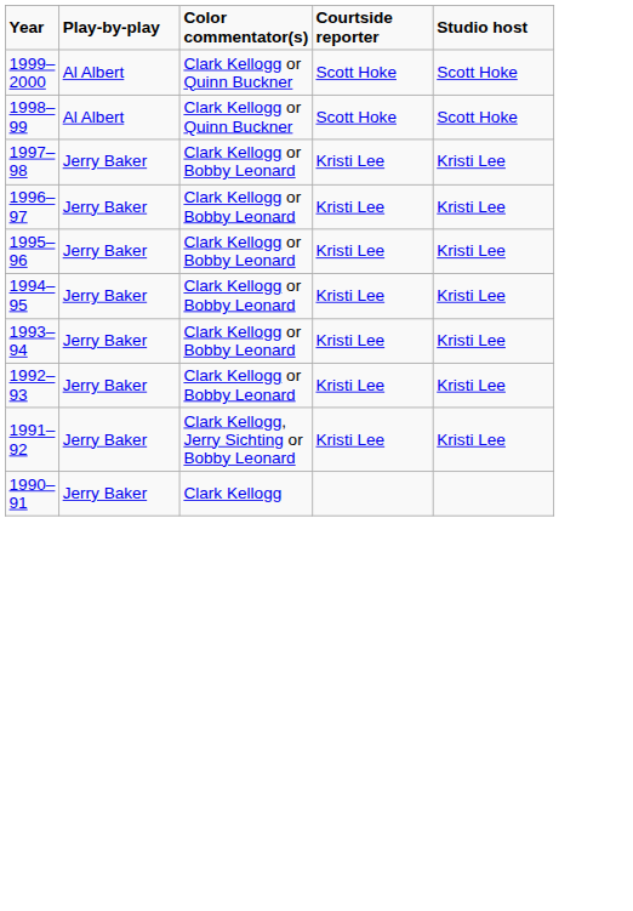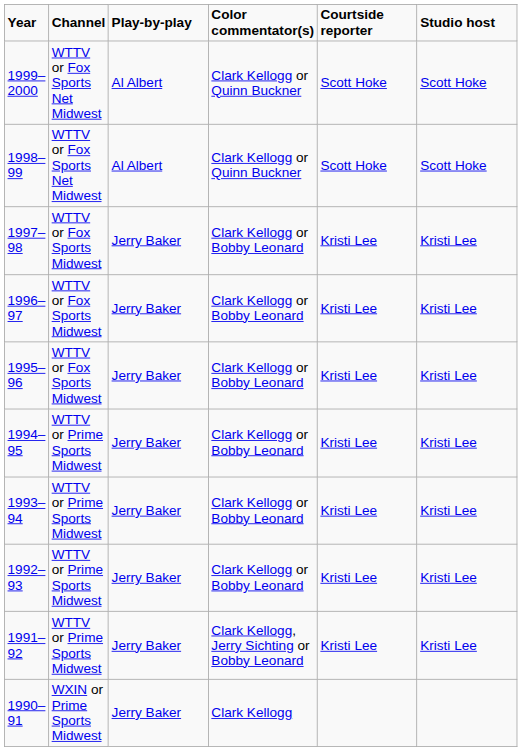 <table class="wikitable">
 <tr>
 <td width="40"><strong>Year</strong></td>
+<td width="40"><strong>Channel</strong></td>
 <td width="110"><strong>Play-by-play</strong></td>
 <td width="110"><strong>Color commentator(s)</strong></td>
 <td width="110"><strong>Courtside reporter</strong></td>
 <td width="110"><strong>Studio host</strong></td>
 </tr>
 <tr>
 <td><a href='#'>1999–2000</a></td>
+<td><a href='#'>WTTV</a> or <a href='#'>Fox Sports Net Midwest</a></td>
 <td><a href='#'>Al Albert</a></td>
 <td><a href='#'>Clark Kellogg</a> or <a href='#'>Quinn Buckner</a></td>
 <td><a href='#'>Scott Hoke</a></td>
 <td><a href='#'>Scott Hoke</a></td>
 </tr>
 <tr>
 <td><a href='#'>1998–99</a></td>
+<td><a href='#'>WTTV</a> or <a href='#'>Fox Sports Net Midwest</a></td>
 <td><a href='#'>Al Albert</a></td>
 <td><a href='#'>Clark Kellogg</a> or <a href='#'>Quinn Buckner</a></td>
 <td><a href='#'>Scott Hoke</a></td>
 <td><a href='#'>Scott Hoke</a></td>
 </tr>
 <tr>
 <td><a href='#'>1997–98</a></td>
+<td><a href='#'>WTTV</a> or <a href='#'>Fox Sports Midwest</a></td>
 <td><a href='#'>Jerry Baker</a></td>
 <td><a href='#'>Clark Kellogg</a> or <a href='#'>Bobby Leonard</a></td>
 <td><a href='#'>Kristi Lee</a></td>
 <td><a href='#'>Kristi Lee</a></td>
 </tr>
 <tr>
 <td><a href='#'>1996–97</a></td>
+<td><a href='#'>WTTV</a> or <a href='#'>Fox Sports Midwest</a></td>
 <td><a href='#'>Jerry Baker</a></td>
 <td><a href='#'>Clark Kellogg</a> or <a href='#'>Bobby Leonard</a></td>
 <td><a href='#'>Kristi Lee</a></td>
 <td><a href='#'>Kristi Lee</a></td>
 </tr>
 <tr>
 <td><a href='#'>1995–96</a></td>
+<td><a href='#'>WTTV</a> or <a href='#'>Fox Sports Midwest</a></td>
 <td><a href='#'>Jerry Baker</a></td>
 <td><a href='#'>Clark Kellogg</a> or <a href='#'>Bobby Leonard</a></td>
 <td><a href='#'>Kristi Lee</a></td>
 <td><a href='#'>Kristi Lee</a></td>
 </tr>
 <tr>
 <td><a href='#'>1994–95</a></td>
+<td><a href='#'>WTTV</a> or <a href='#'>Prime Sports Midwest</a></td>
 <td><a href='#'>Jerry Baker</a></td>
 <td><a href='#'>Clark Kellogg</a> or <a href='#'>Bobby Leonard</a></td>
 <td><a href='#'>Kristi Lee</a></td>
 <td><a href='#'>Kristi Lee</a></td>
 </tr>
 <tr>
 <td><a href='#'>1993–94</a></td>
+<td><a href='#'>WTTV</a> or <a href='#'>Prime Sports Midwest</a></td>
 <td><a href='#'>Jerry Baker</a></td>
 <td><a href='#'>Clark Kellogg</a> or <a href='#'>Bobby Leonard</a></td>
 <td><a href='#'>Kristi Lee</a></td>
 <td><a href='#'>Kristi Lee</a></td>
 </tr>
 <tr>
 <td><a href='#'>1992–93</a></td>
+<td><a href='#'>WTTV</a> or <a href='#'>Prime Sports Midwest</a></td>
 <td><a href='#'>Jerry Baker</a></td>
 <td><a href='#'>Clark Kellogg</a> or <a href='#'>Bobby Leonard</a></td>
 <td><a href='#'>Kristi Lee</a></td>
 <td><a href='#'>Kristi Lee</a></td>
 </tr>
 <tr>
 <td><a href='#'>1991–92</a></td>
+<td><a href='#'>WTTV</a> or <a href='#'>Prime Sports Midwest</a></td>
 <td><a href='#'>Jerry Baker</a></td>
 <td><a href='#'>Clark Kellogg</a>, <a href='#'>Jerry Sichting</a> or <a href='#'>Bobby Leonard</a></td>
 <td><a href='#'>Kristi Lee</a></td>
 <td><a href='#'>Kristi Lee</a></td>
 </tr>
 <tr>
 <td><a href='#'>1990–91</a></td>
+<td><a href='#'>WXIN</a> or <a href='#'>Prime Sports Midwest</a></td>
 <td><a href='#'>Jerry Baker</a></td>
 <td><a href='#'>Clark Kellogg</a></td>
 <td></td>
 <td></td>
 </tr>
 </table>
